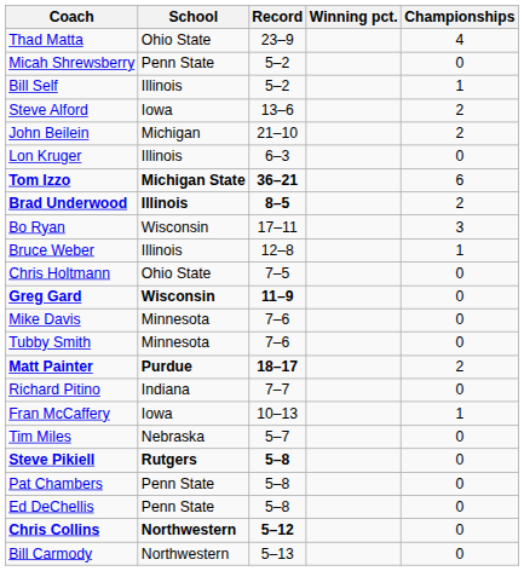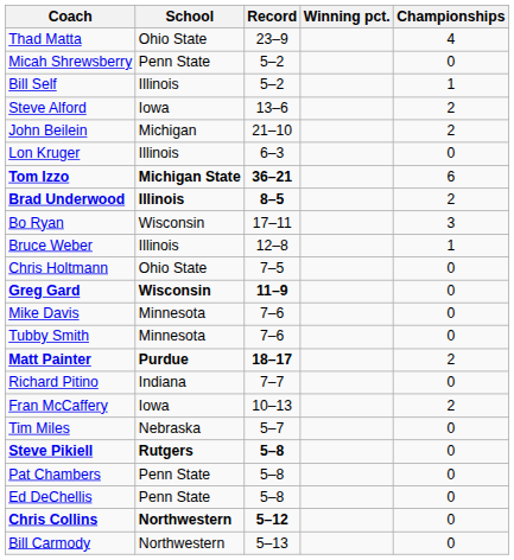 <table class="wikitable sortable" style=text-align:center>
 <tr>
 <th>Coach</th>
 <th>School</th>
 <th>Record</th>
 <th>Winning pct.</th>
 <th>Championships</th>
 </tr>
 <tr>
 <td align=left><a href='#'>Thad Matta</a></td>
 <td align=left>Ohio State</td>
 <td>23–9</td>
 <td></td>
 <td>4</td>
 </tr>
 <tr>
 <td align=left><a href='#'>Micah Shrewsberry</a></td>
 <td align=left>Penn State</td>
 <td>5–2</td>
 <td></td>
 <td>0</td>
 </tr>
 <tr>
 <td align=left><a href='#'>Bill Self</a></td>
 <td align=left>Illinois</td>
 <td>5–2</td>
 <td></td>
 <td>1</td>
 </tr>
 <tr>
 <td align=left><a href='#'>Steve Alford</a></td>
 <td align=left>Iowa</td>
 <td>13–6</td>
 <td></td>
 <td>2</td>
 </tr>
 <tr>
 <td align=left><a href='#'>John Beilein</a></td>
 <td align=left>Michigan</td>
 <td>21–10</td>
 <td></td>
 <td>2</td>
 </tr>
 <tr>
 <td align=left><a href='#'>Lon Kruger</a></td>
 <td align=left>Illinois</td>
 <td>6–3</td>
 <td></td>
 <td>0</td>
 </tr>
 <tr>
 <td align=left><strong><a href='#'>Tom Izzo</a> </strong></td>
 <td align=left><strong>Michigan State</strong></td>
 <td><strong>36–21</strong></td>
 <td><strong></strong></td>
 <td>6</td>
 </tr>
 <tr>
 <td align=left><strong><a href='#'>Brad Underwood</a> </strong></td>
 <td align=left><strong>Illinois</strong></td>
 <td><strong>8–5</strong></td>
 <td><strong></strong></td>
 <td>2</td>
 </tr>
 <tr>
 <td align=left><a href='#'>Bo Ryan</a></td>
 <td align=left>Wisconsin</td>
 <td>17–11</td>
 <td></td>
 <td>3</td>
 </tr>
 <tr>
 <td align=left><a href='#'>Bruce Weber</a></td>
 <td align=left>Illinois</td>
 <td>12–8</td>
 <td></td>
 <td>1</td>
 </tr>
 <tr>
 <td align=left><a href='#'>Chris Holtmann</a></td>
 <td align=left>Ohio State</td>
 <td>7–5</td>
 <td></td>
 <td>0</td>
 </tr>
 <tr>
 <td align=left><strong><a href='#'>Greg Gard</a></strong></td>
 <td align=left><strong>Wisconsin</strong></td>
 <td><strong>11–9</strong></td>
 <td><strong></strong></td>
 <td>0</td>
 </tr>
 <tr>
 <td align=left><a href='#'>Mike Davis</a></td>
 <td align=left>Minnesota</td>
 <td>7–6</td>
 <td></td>
 <td>0</td>
 </tr>
 <tr>
 <td align=left><a href='#'>Tubby Smith</a></td>
 <td align=left>Minnesota</td>
 <td>7–6</td>
 <td></td>
 <td>0</td>
 </tr>
 <tr>
 <td align=left><strong><a href='#'>Matt Painter</a></strong></td>
 <td align=left><strong>Purdue</strong></td>
 <td><strong>18–17</strong></td>
 <td><strong></strong></td>
 <td>2</td>
 </tr>
 <tr>
 <td align=left><a href='#'>Richard Pitino</a></td>
 <td align=left>Indiana</td>
 <td>7–7</td>
 <td></td>
 <td>0</td>
 </tr>
 <tr>
 <td align=left><a href='#'>Fran McCaffery</a></td>
 <td align=left>Iowa</td>
 <td>10–13</td>
 <td></td>
-<td>1</td>
+<td>2</td>
 </tr>
 <tr>
 <td align=left><a href='#'>Tim Miles</a></td>
 <td align=left>Nebraska</td>
 <td>5–7</td>
 <td></td>
 <td>0</td>
 </tr>
 <tr>
 <td align=left><strong><a href='#'>Steve Pikiell</a></strong></td>
 <td align=left><strong>Rutgers</strong></td>
 <td><strong>5–8</strong></td>
 <td><strong></strong></td>
 <td>0</td>
 </tr>
 <tr>
 <td align=left><a href='#'>Pat Chambers</a></td>
 <td align=left>Penn State</td>
 <td>5–8</td>
 <td></td>
 <td>0</td>
 </tr>
 <tr>
 <td align=left><a href='#'>Ed DeChellis</a></td>
 <td align=left>Penn State</td>
 <td>5–8</td>
 <td></td>
 <td>0</td>
 </tr>
 <tr>
 <td align=left><strong><a href='#'>Chris Collins</a></strong></td>
 <td align=left><strong>Northwestern</strong></td>
 <td><strong>5–12</strong></td>
 <td><strong></strong></td>
 <td>0</td>
 </tr>
 <tr>
 <td align=left><a href='#'>Bill Carmody</a></td>
 <td align=left>Northwestern</td>
 <td>5–13</td>
 <td></td>
 <td>0</td>
 </tr>
 </table>
